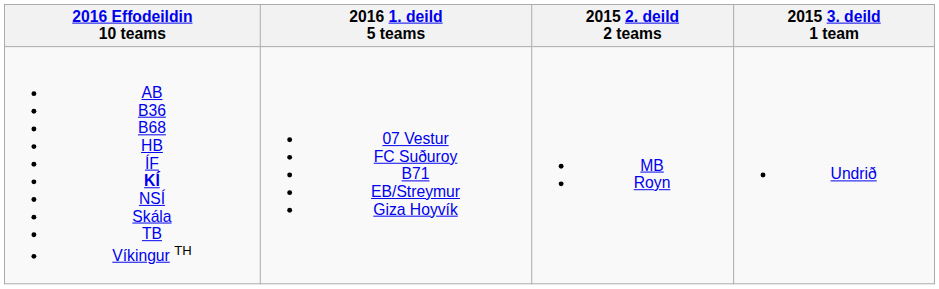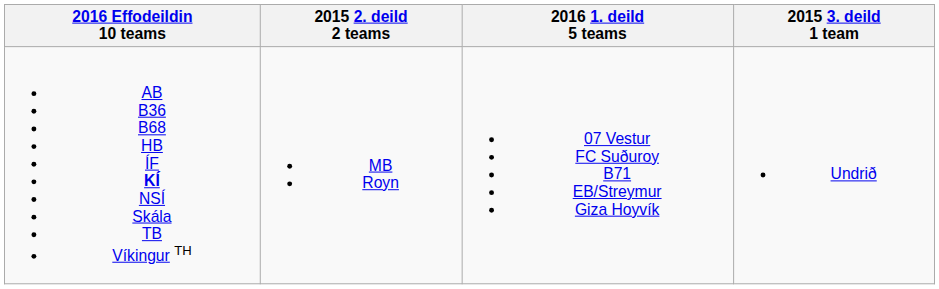 <table class="wikitable" style="text-align:center;" width="60%">
 <tr>
 <th><strong><a href='#'>2016 Effodeildin</a></strong><br>10 teams</th>
+<th><strong>2015 <a href='#'>2. deild</a></strong><br>2 teams</th>
 <th><strong>2016 <a href='#'>1. deild</a></strong><br>5 teams</th>
-<th><strong>2015 <a href='#'>2. deild</a></strong><br>2 teams</th>
 <th><strong>2015 <a href='#'>3. deild</a></strong><br>1 team</th>
 </tr>
 <tr>
 <td><br><ul><li><a href='#'>AB</a></li><li><a href='#'>B36</a></li><li><a href='#'>B68</a></li><li><a href='#'>HB</a></li><li><a href='#'>ÍF</a></li><li><strong><a href='#'>KÍ</a></strong></li><li><a href='#'>NSÍ</a></li><li><a href='#'>Skála</a></li><li><a href='#'>TB</a></li><li><a href='#'>Víkingur</a> <sup>TH</sup></li></ul></td>
+<td><br><ul><li><a href='#'>MB</a></li><li><a href='#'>Royn</a></li></ul></td>
 <td><br><ul><li><a href='#'>07 Vestur</a></li><li><a href='#'>FC Suðuroy</a></li><li><a href='#'>B71</a></li><li><a href='#'>EB/Streymur</a></li><li><a href='#'>Giza Hoyvík</a></li></ul></td>
-<td><br><ul><li><a href='#'>MB</a></li><li><a href='#'>Royn</a></li></ul></td>
 <td><br><ul><li><a href='#'>Undrið</a></li></ul></td>
 </tr>
 </table>
